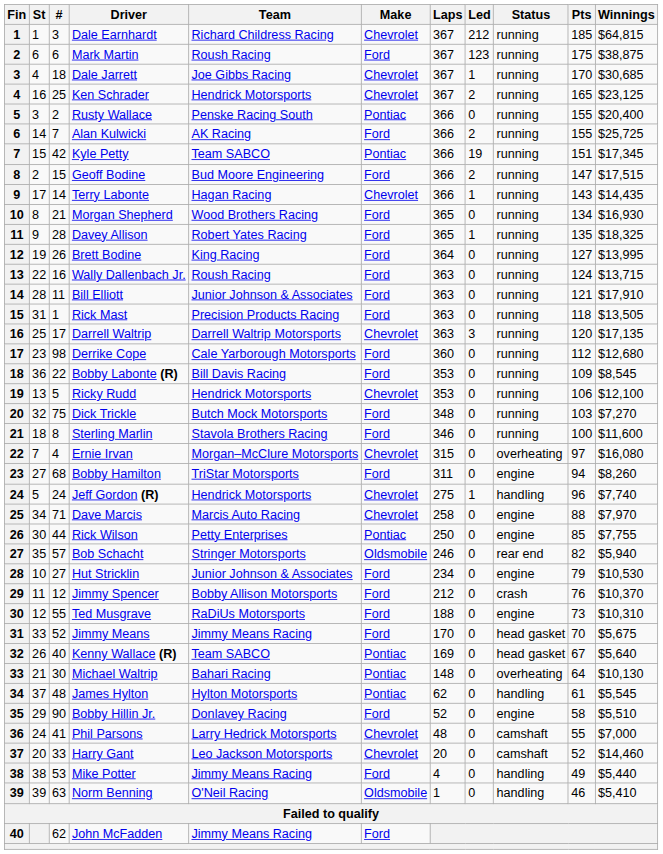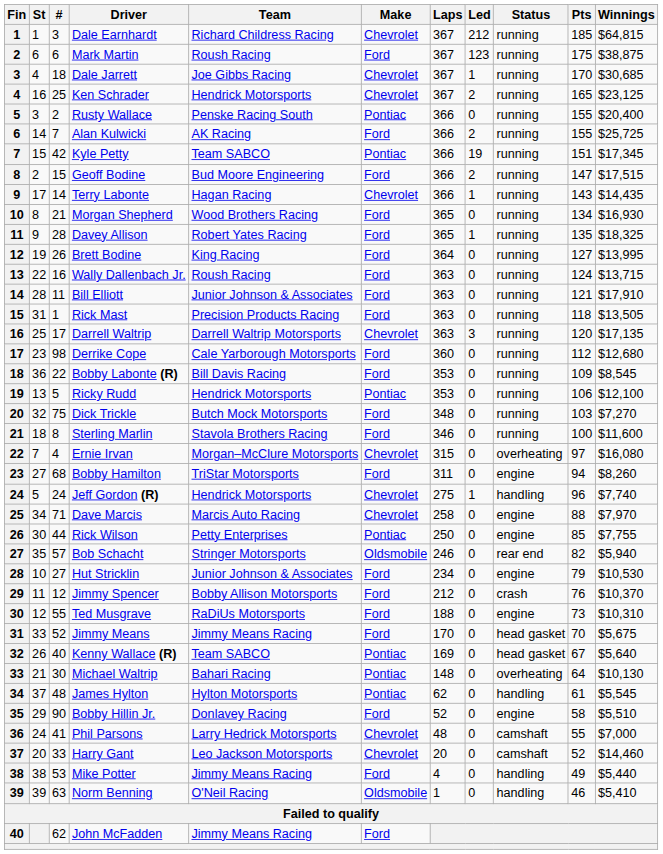 <table class="wikitable" style="font-size:95%">
 <tr>
 <th>Fin</th>
 <th>St</th>
 <th>#</th>
 <th>Driver</th>
 <th>Team</th>
 <th>Make</th>
 <th>Laps</th>
 <th>Led</th>
 <th>Status</th>
 <th>Pts</th>
 <th>Winnings</th>
 </tr>
 <tr>
 <th>1</th>
 <td>1</td>
 <td>3</td>
 <td><a href='#'>Dale Earnhardt</a></td>
 <td><a href='#'>Richard Childress Racing</a></td>
 <td><a href='#'>Chevrolet</a></td>
 <td>367</td>
 <td>212</td>
 <td>running</td>
 <td>185</td>
 <td>$64,815</td>
 </tr>
 <tr>
 <th>2</th>
 <td>6</td>
 <td>6</td>
 <td><a href='#'>Mark Martin</a></td>
 <td><a href='#'>Roush Racing</a></td>
 <td><a href='#'>Ford</a></td>
 <td>367</td>
 <td>123</td>
 <td>running</td>
 <td>175</td>
 <td>$38,875</td>
 </tr>
 <tr>
 <th>3</th>
 <td>4</td>
 <td>18</td>
 <td><a href='#'>Dale Jarrett</a></td>
 <td><a href='#'>Joe Gibbs Racing</a></td>
 <td><a href='#'>Chevrolet</a></td>
 <td>367</td>
 <td>1</td>
 <td>running</td>
 <td>170</td>
 <td>$30,685</td>
 </tr>
 <tr>
 <th>4</th>
 <td>16</td>
 <td>25</td>
 <td><a href='#'>Ken Schrader</a></td>
 <td><a href='#'>Hendrick Motorsports</a></td>
 <td><a href='#'>Chevrolet</a></td>
 <td>367</td>
 <td>2</td>
 <td>running</td>
 <td>165</td>
 <td>$23,125</td>
 </tr>
 <tr>
 <th>5</th>
 <td>3</td>
 <td>2</td>
 <td><a href='#'>Rusty Wallace</a></td>
 <td><a href='#'>Penske Racing South</a></td>
 <td><a href='#'>Pontiac</a></td>
 <td>366</td>
 <td>0</td>
 <td>running</td>
 <td>155</td>
 <td>$20,400</td>
 </tr>
 <tr>
 <th>6</th>
 <td>14</td>
 <td>7</td>
 <td><a href='#'>Alan Kulwicki</a></td>
 <td><a href='#'>AK Racing</a></td>
 <td><a href='#'>Ford</a></td>
 <td>366</td>
 <td>2</td>
 <td>running</td>
 <td>155</td>
 <td>$25,725</td>
 </tr>
 <tr>
 <th>7</th>
 <td>15</td>
 <td>42</td>
 <td><a href='#'>Kyle Petty</a></td>
 <td><a href='#'>Team SABCO</a></td>
 <td><a href='#'>Pontiac</a></td>
 <td>366</td>
 <td>19</td>
 <td>running</td>
 <td>151</td>
 <td>$17,345</td>
 </tr>
 <tr>
 <th>8</th>
 <td>2</td>
 <td>15</td>
 <td><a href='#'>Geoff Bodine</a></td>
 <td><a href='#'>Bud Moore Engineering</a></td>
 <td><a href='#'>Ford</a></td>
 <td>366</td>
 <td>2</td>
 <td>running</td>
 <td>147</td>
 <td>$17,515</td>
 </tr>
 <tr>
 <th>9</th>
 <td>17</td>
 <td>14</td>
 <td><a href='#'>Terry Labonte</a></td>
 <td><a href='#'>Hagan Racing</a></td>
 <td><a href='#'>Chevrolet</a></td>
 <td>366</td>
 <td>1</td>
 <td>running</td>
 <td>143</td>
 <td>$14,435</td>
 </tr>
 <tr>
 <th>10</th>
 <td>8</td>
 <td>21</td>
 <td><a href='#'>Morgan Shepherd</a></td>
 <td><a href='#'>Wood Brothers Racing</a></td>
 <td><a href='#'>Ford</a></td>
 <td>365</td>
 <td>0</td>
 <td>running</td>
 <td>134</td>
 <td>$16,930</td>
 </tr>
 <tr>
 <th>11</th>
 <td>9</td>
 <td>28</td>
 <td><a href='#'>Davey Allison</a></td>
 <td><a href='#'>Robert Yates Racing</a></td>
 <td><a href='#'>Ford</a></td>
 <td>365</td>
 <td>1</td>
 <td>running</td>
 <td>135</td>
 <td>$18,325</td>
 </tr>
 <tr>
 <th>12</th>
 <td>19</td>
 <td>26</td>
 <td><a href='#'>Brett Bodine</a></td>
 <td><a href='#'>King Racing</a></td>
 <td><a href='#'>Ford</a></td>
 <td>364</td>
 <td>0</td>
 <td>running</td>
 <td>127</td>
 <td>$13,995</td>
 </tr>
 <tr>
 <th>13</th>
 <td>22</td>
 <td>16</td>
 <td><a href='#'>Wally Dallenbach Jr.</a></td>
 <td><a href='#'>Roush Racing</a></td>
 <td><a href='#'>Ford</a></td>
 <td>363</td>
 <td>0</td>
 <td>running</td>
 <td>124</td>
 <td>$13,715</td>
 </tr>
 <tr>
 <th>14</th>
 <td>28</td>
 <td>11</td>
 <td><a href='#'>Bill Elliott</a></td>
 <td><a href='#'>Junior Johnson & Associates</a></td>
 <td><a href='#'>Ford</a></td>
 <td>363</td>
 <td>0</td>
 <td>running</td>
 <td>121</td>
 <td>$17,910</td>
 </tr>
 <tr>
 <th>15</th>
 <td>31</td>
 <td>1</td>
 <td><a href='#'>Rick Mast</a></td>
 <td><a href='#'>Precision Products Racing</a></td>
 <td><a href='#'>Ford</a></td>
 <td>363</td>
 <td>0</td>
 <td>running</td>
 <td>118</td>
 <td>$13,505</td>
 </tr>
 <tr>
 <th>16</th>
 <td>25</td>
 <td>17</td>
 <td><a href='#'>Darrell Waltrip</a></td>
 <td><a href='#'>Darrell Waltrip Motorsports</a></td>
 <td><a href='#'>Chevrolet</a></td>
 <td>363</td>
 <td>3</td>
 <td>running</td>
 <td>120</td>
 <td>$17,135</td>
 </tr>
 <tr>
 <th>17</th>
 <td>23</td>
 <td>98</td>
 <td><a href='#'>Derrike Cope</a></td>
 <td><a href='#'>Cale Yarborough Motorsports</a></td>
 <td><a href='#'>Ford</a></td>
 <td>360</td>
 <td>0</td>
 <td>running</td>
 <td>112</td>
 <td>$12,680</td>
 </tr>
 <tr>
 <th>18</th>
 <td>36</td>
 <td>22</td>
 <td><a href='#'>Bobby Labonte</a> <strong>(R)</strong></td>
 <td><a href='#'>Bill Davis Racing</a></td>
 <td><a href='#'>Ford</a></td>
 <td>353</td>
 <td>0</td>
 <td>running</td>
 <td>109</td>
 <td>$8,545</td>
 </tr>
 <tr>
 <th>19</th>
 <td>13</td>
 <td>5</td>
 <td><a href='#'>Ricky Rudd</a></td>
 <td><a href='#'>Hendrick Motorsports</a></td>
-<td><a href='#'>Chevrolet</a></td>
+<td><a href='#'>Pontiac</a></td>
 <td>353</td>
 <td>0</td>
 <td>running</td>
 <td>106</td>
 <td>$12,100</td>
 </tr>
 <tr>
 <th>20</th>
 <td>32</td>
 <td>75</td>
 <td><a href='#'>Dick Trickle</a></td>
 <td><a href='#'>Butch Mock Motorsports</a></td>
 <td><a href='#'>Ford</a></td>
 <td>348</td>
 <td>0</td>
 <td>running</td>
 <td>103</td>
 <td>$7,270</td>
 </tr>
 <tr>
 <th>21</th>
 <td>18</td>
 <td>8</td>
 <td><a href='#'>Sterling Marlin</a></td>
 <td><a href='#'>Stavola Brothers Racing</a></td>
 <td><a href='#'>Ford</a></td>
 <td>346</td>
 <td>0</td>
 <td>running</td>
 <td>100</td>
 <td>$11,600</td>
 </tr>
 <tr>
 <th>22</th>
 <td>7</td>
 <td>4</td>
 <td><a href='#'>Ernie Irvan</a></td>
 <td><a href='#'>Morgan–McClure Motorsports</a></td>
 <td><a href='#'>Chevrolet</a></td>
 <td>315</td>
 <td>0</td>
 <td>overheating</td>
 <td>97</td>
 <td>$16,080</td>
 </tr>
 <tr>
 <th>23</th>
 <td>27</td>
 <td>68</td>
 <td><a href='#'>Bobby Hamilton</a></td>
 <td><a href='#'>TriStar Motorsports</a></td>
 <td><a href='#'>Ford</a></td>
 <td>311</td>
 <td>0</td>
 <td>engine</td>
 <td>94</td>
 <td>$8,260</td>
 </tr>
 <tr>
 <th>24</th>
 <td>5</td>
 <td>24</td>
 <td><a href='#'>Jeff Gordon</a> <strong>(R)</strong></td>
 <td><a href='#'>Hendrick Motorsports</a></td>
 <td><a href='#'>Chevrolet</a></td>
 <td>275</td>
 <td>1</td>
 <td>handling</td>
 <td>96</td>
 <td>$7,740</td>
 </tr>
 <tr>
 <th>25</th>
 <td>34</td>
 <td>71</td>
 <td><a href='#'>Dave Marcis</a></td>
 <td><a href='#'>Marcis Auto Racing</a></td>
 <td><a href='#'>Chevrolet</a></td>
 <td>258</td>
 <td>0</td>
 <td>engine</td>
 <td>88</td>
 <td>$7,970</td>
 </tr>
 <tr>
 <th>26</th>
 <td>30</td>
 <td>44</td>
 <td><a href='#'>Rick Wilson</a></td>
 <td><a href='#'>Petty Enterprises</a></td>
 <td><a href='#'>Pontiac</a></td>
 <td>250</td>
 <td>0</td>
 <td>engine</td>
 <td>85</td>
 <td>$7,755</td>
 </tr>
 <tr>
 <th>27</th>
 <td>35</td>
 <td>57</td>
 <td><a href='#'>Bob Schacht</a></td>
 <td><a href='#'>Stringer Motorsports</a></td>
 <td><a href='#'>Oldsmobile</a></td>
 <td>246</td>
 <td>0</td>
 <td>rear end</td>
 <td>82</td>
 <td>$5,940</td>
 </tr>
 <tr>
 <th>28</th>
 <td>10</td>
 <td>27</td>
 <td><a href='#'>Hut Stricklin</a></td>
 <td><a href='#'>Junior Johnson & Associates</a></td>
 <td><a href='#'>Ford</a></td>
 <td>234</td>
 <td>0</td>
 <td>engine</td>
 <td>79</td>
 <td>$10,530</td>
 </tr>
 <tr>
 <th>29</th>
 <td>11</td>
 <td>12</td>
 <td><a href='#'>Jimmy Spencer</a></td>
 <td><a href='#'>Bobby Allison Motorsports</a></td>
 <td><a href='#'>Ford</a></td>
 <td>212</td>
 <td>0</td>
 <td>crash</td>
 <td>76</td>
 <td>$10,370</td>
 </tr>
 <tr>
 <th>30</th>
 <td>12</td>
 <td>55</td>
 <td><a href='#'>Ted Musgrave</a></td>
 <td><a href='#'>RaDiUs Motorsports</a></td>
 <td><a href='#'>Ford</a></td>
 <td>188</td>
 <td>0</td>
 <td>engine</td>
 <td>73</td>
 <td>$10,310</td>
 </tr>
 <tr>
 <th>31</th>
 <td>33</td>
 <td>52</td>
 <td><a href='#'>Jimmy Means</a></td>
 <td><a href='#'>Jimmy Means Racing</a></td>
 <td><a href='#'>Ford</a></td>
 <td>170</td>
 <td>0</td>
 <td>head gasket</td>
 <td>70</td>
 <td>$5,675</td>
 </tr>
 <tr>
 <th>32</th>
 <td>26</td>
 <td>40</td>
 <td><a href='#'>Kenny Wallace</a> <strong>(R)</strong></td>
 <td><a href='#'>Team SABCO</a></td>
 <td><a href='#'>Pontiac</a></td>
 <td>169</td>
 <td>0</td>
 <td>head gasket</td>
 <td>67</td>
 <td>$5,640</td>
 </tr>
 <tr>
 <th>33</th>
 <td>21</td>
 <td>30</td>
 <td><a href='#'>Michael Waltrip</a></td>
 <td><a href='#'>Bahari Racing</a></td>
 <td><a href='#'>Pontiac</a></td>
 <td>148</td>
 <td>0</td>
 <td>overheating</td>
 <td>64</td>
 <td>$10,130</td>
 </tr>
 <tr>
 <th>34</th>
 <td>37</td>
 <td>48</td>
 <td><a href='#'>James Hylton</a></td>
 <td><a href='#'>Hylton Motorsports</a></td>
 <td><a href='#'>Pontiac</a></td>
 <td>62</td>
 <td>0</td>
 <td>handling</td>
 <td>61</td>
 <td>$5,545</td>
 </tr>
 <tr>
 <th>35</th>
 <td>29</td>
 <td>90</td>
 <td><a href='#'>Bobby Hillin Jr.</a></td>
 <td><a href='#'>Donlavey Racing</a></td>
 <td><a href='#'>Ford</a></td>
 <td>52</td>
 <td>0</td>
 <td>engine</td>
 <td>58</td>
 <td>$5,510</td>
 </tr>
 <tr>
 <th>36</th>
 <td>24</td>
 <td>41</td>
 <td><a href='#'>Phil Parsons</a></td>
 <td><a href='#'>Larry Hedrick Motorsports</a></td>
 <td><a href='#'>Chevrolet</a></td>
 <td>48</td>
 <td>0</td>
 <td>camshaft</td>
 <td>55</td>
 <td>$7,000</td>
 </tr>
 <tr>
 <th>37</th>
 <td>20</td>
 <td>33</td>
 <td><a href='#'>Harry Gant</a></td>
 <td><a href='#'>Leo Jackson Motorsports</a></td>
 <td><a href='#'>Chevrolet</a></td>
 <td>20</td>
 <td>0</td>
 <td>camshaft</td>
 <td>52</td>
 <td>$14,460</td>
 </tr>
 <tr>
 <th>38</th>
 <td>38</td>
 <td>53</td>
 <td><a href='#'>Mike Potter</a></td>
 <td><a href='#'>Jimmy Means Racing</a></td>
 <td><a href='#'>Ford</a></td>
 <td>4</td>
 <td>0</td>
 <td>handling</td>
 <td>49</td>
 <td>$5,440</td>
 </tr>
 <tr>
 <th>39</th>
 <td>39</td>
 <td>63</td>
 <td><a href='#'>Norm Benning</a></td>
 <td><a href='#'>O'Neil Racing</a></td>
 <td><a href='#'>Oldsmobile</a></td>
 <td>1</td>
 <td>0</td>
 <td>handling</td>
 <td>46</td>
 <td>$5,410</td>
 </tr>
 <tr>
 <th colspan="11">Failed to qualify</th>
 </tr>
 <tr>
 <th>40</th>
 <th></th>
 <td>62</td>
 <td><a href='#'>John McFadden</a></td>
 <td><a href='#'>Jimmy Means Racing</a></td>
 <td><a href='#'>Ford</a></td>
 <th colspan="5"></th>
 </tr>
 <tr>
 <th colspan="11"></th>
 </tr>
 </table>
